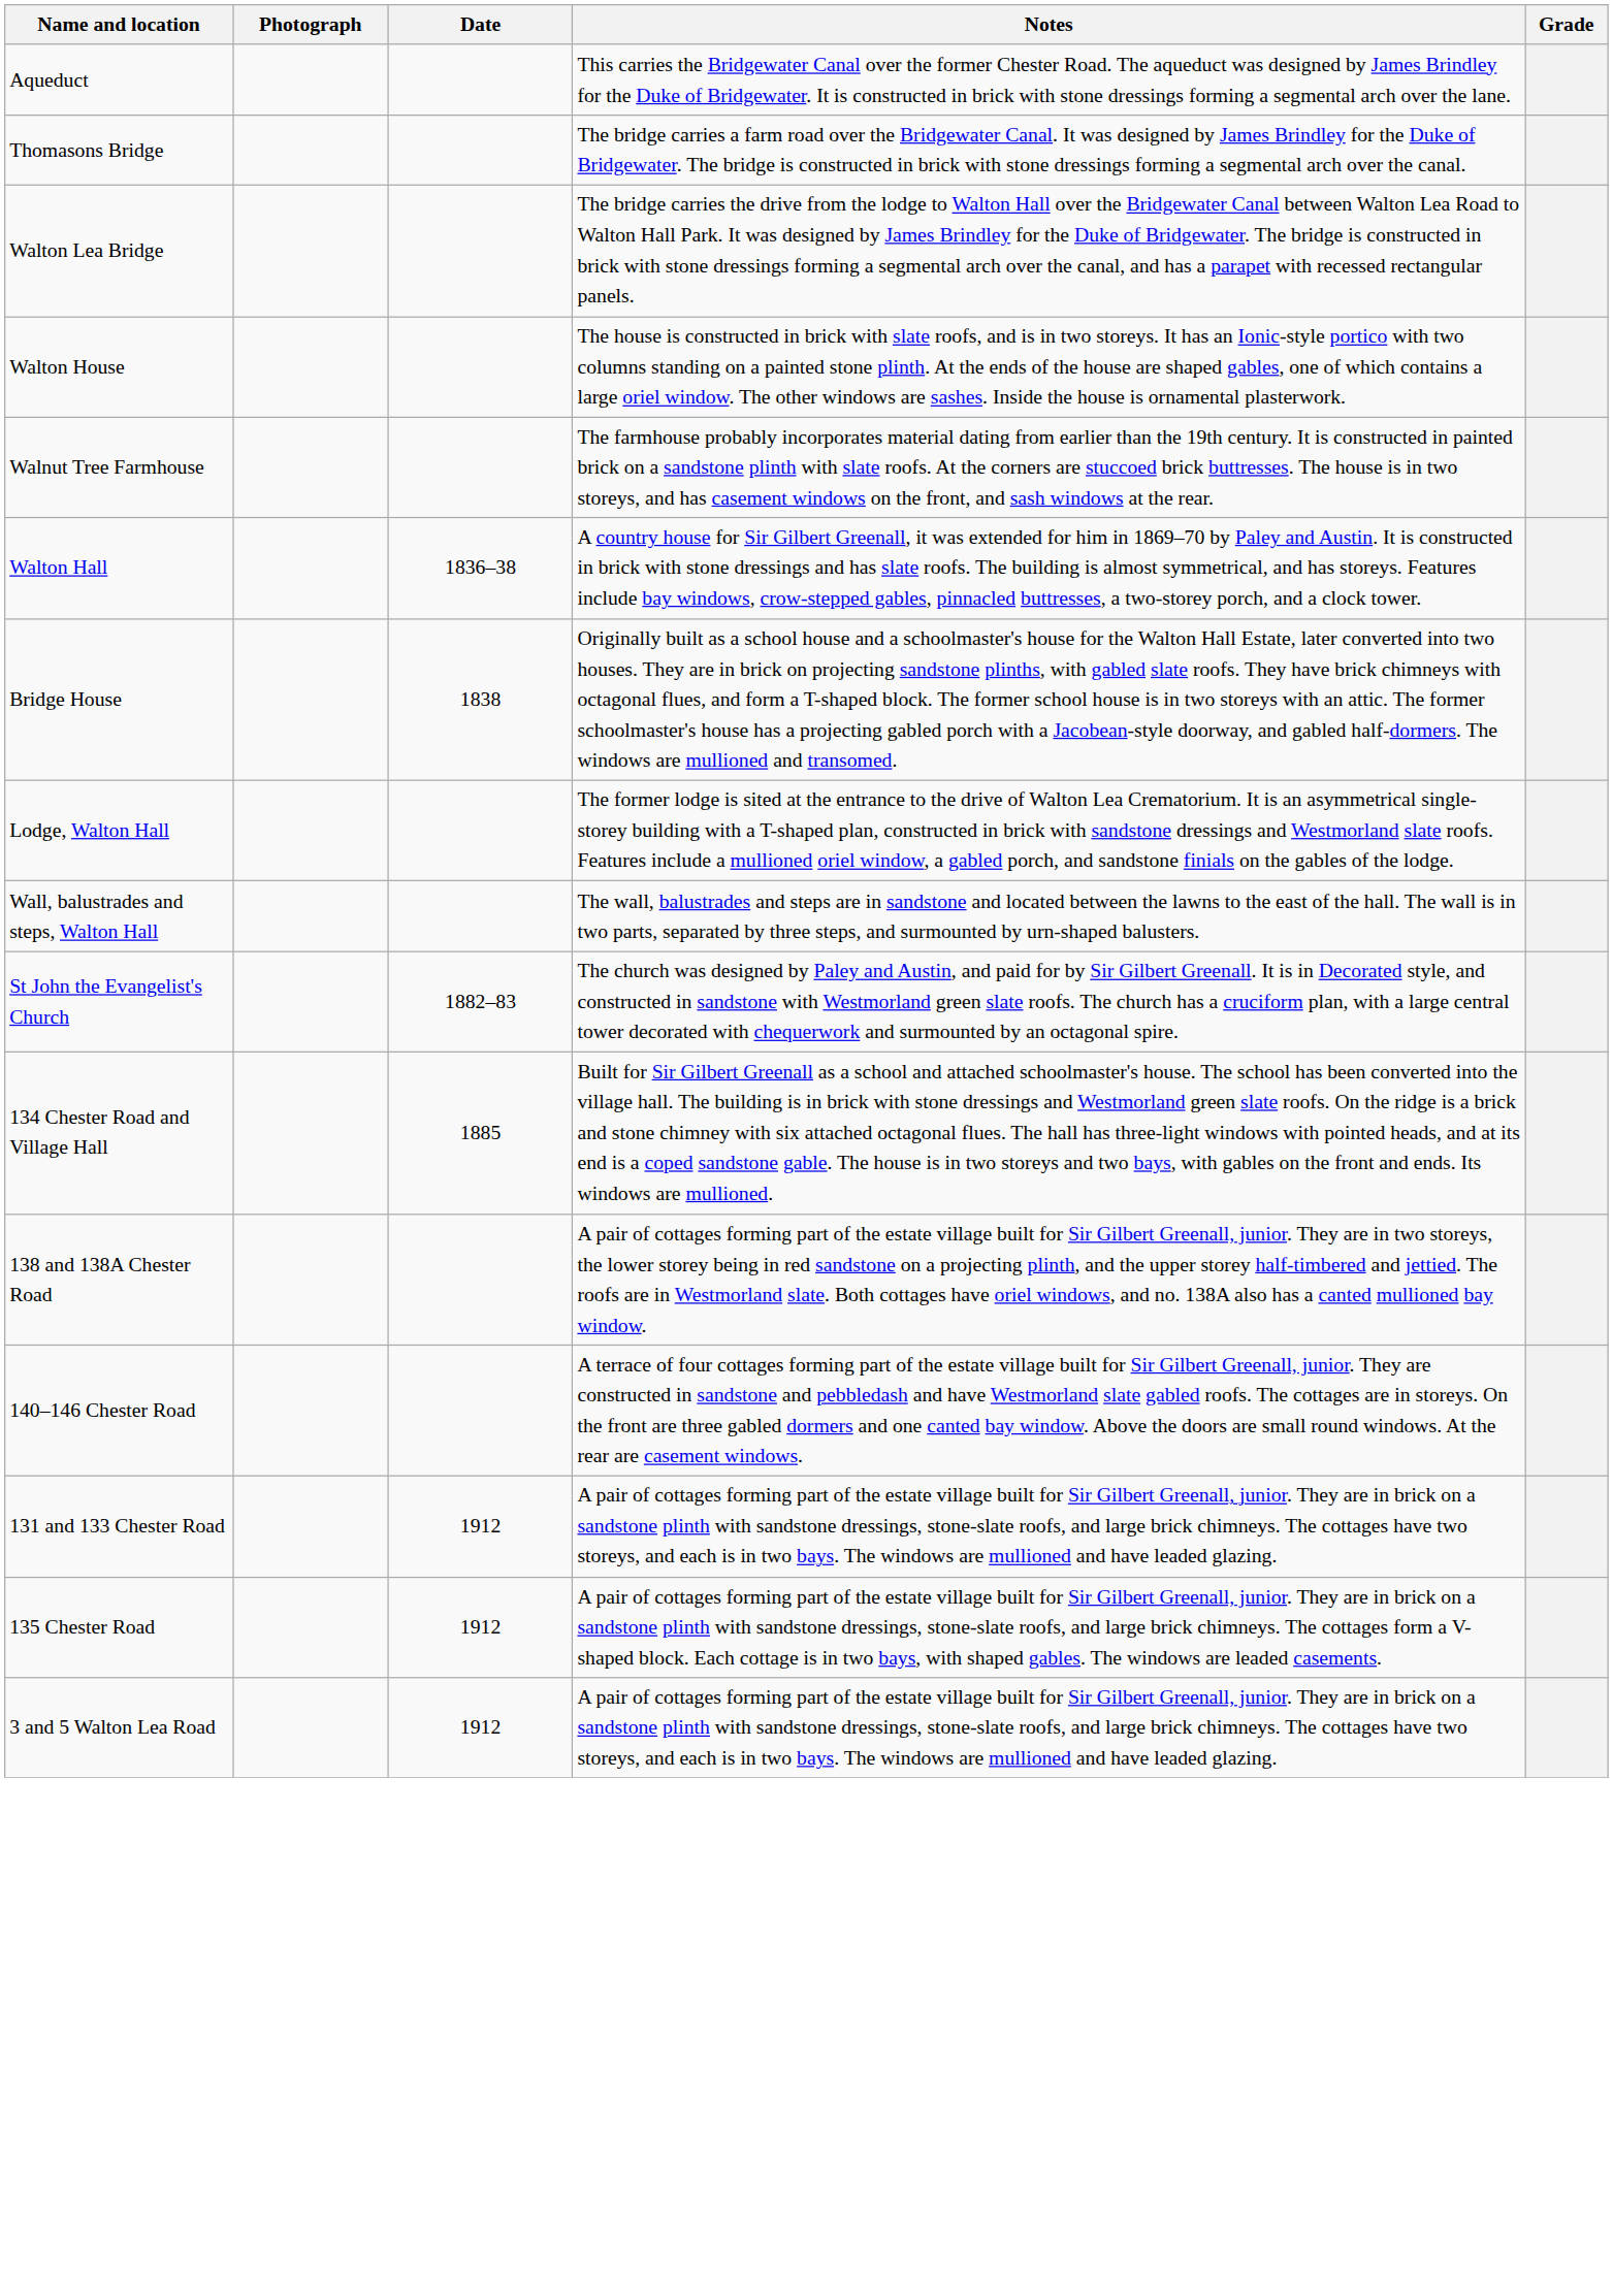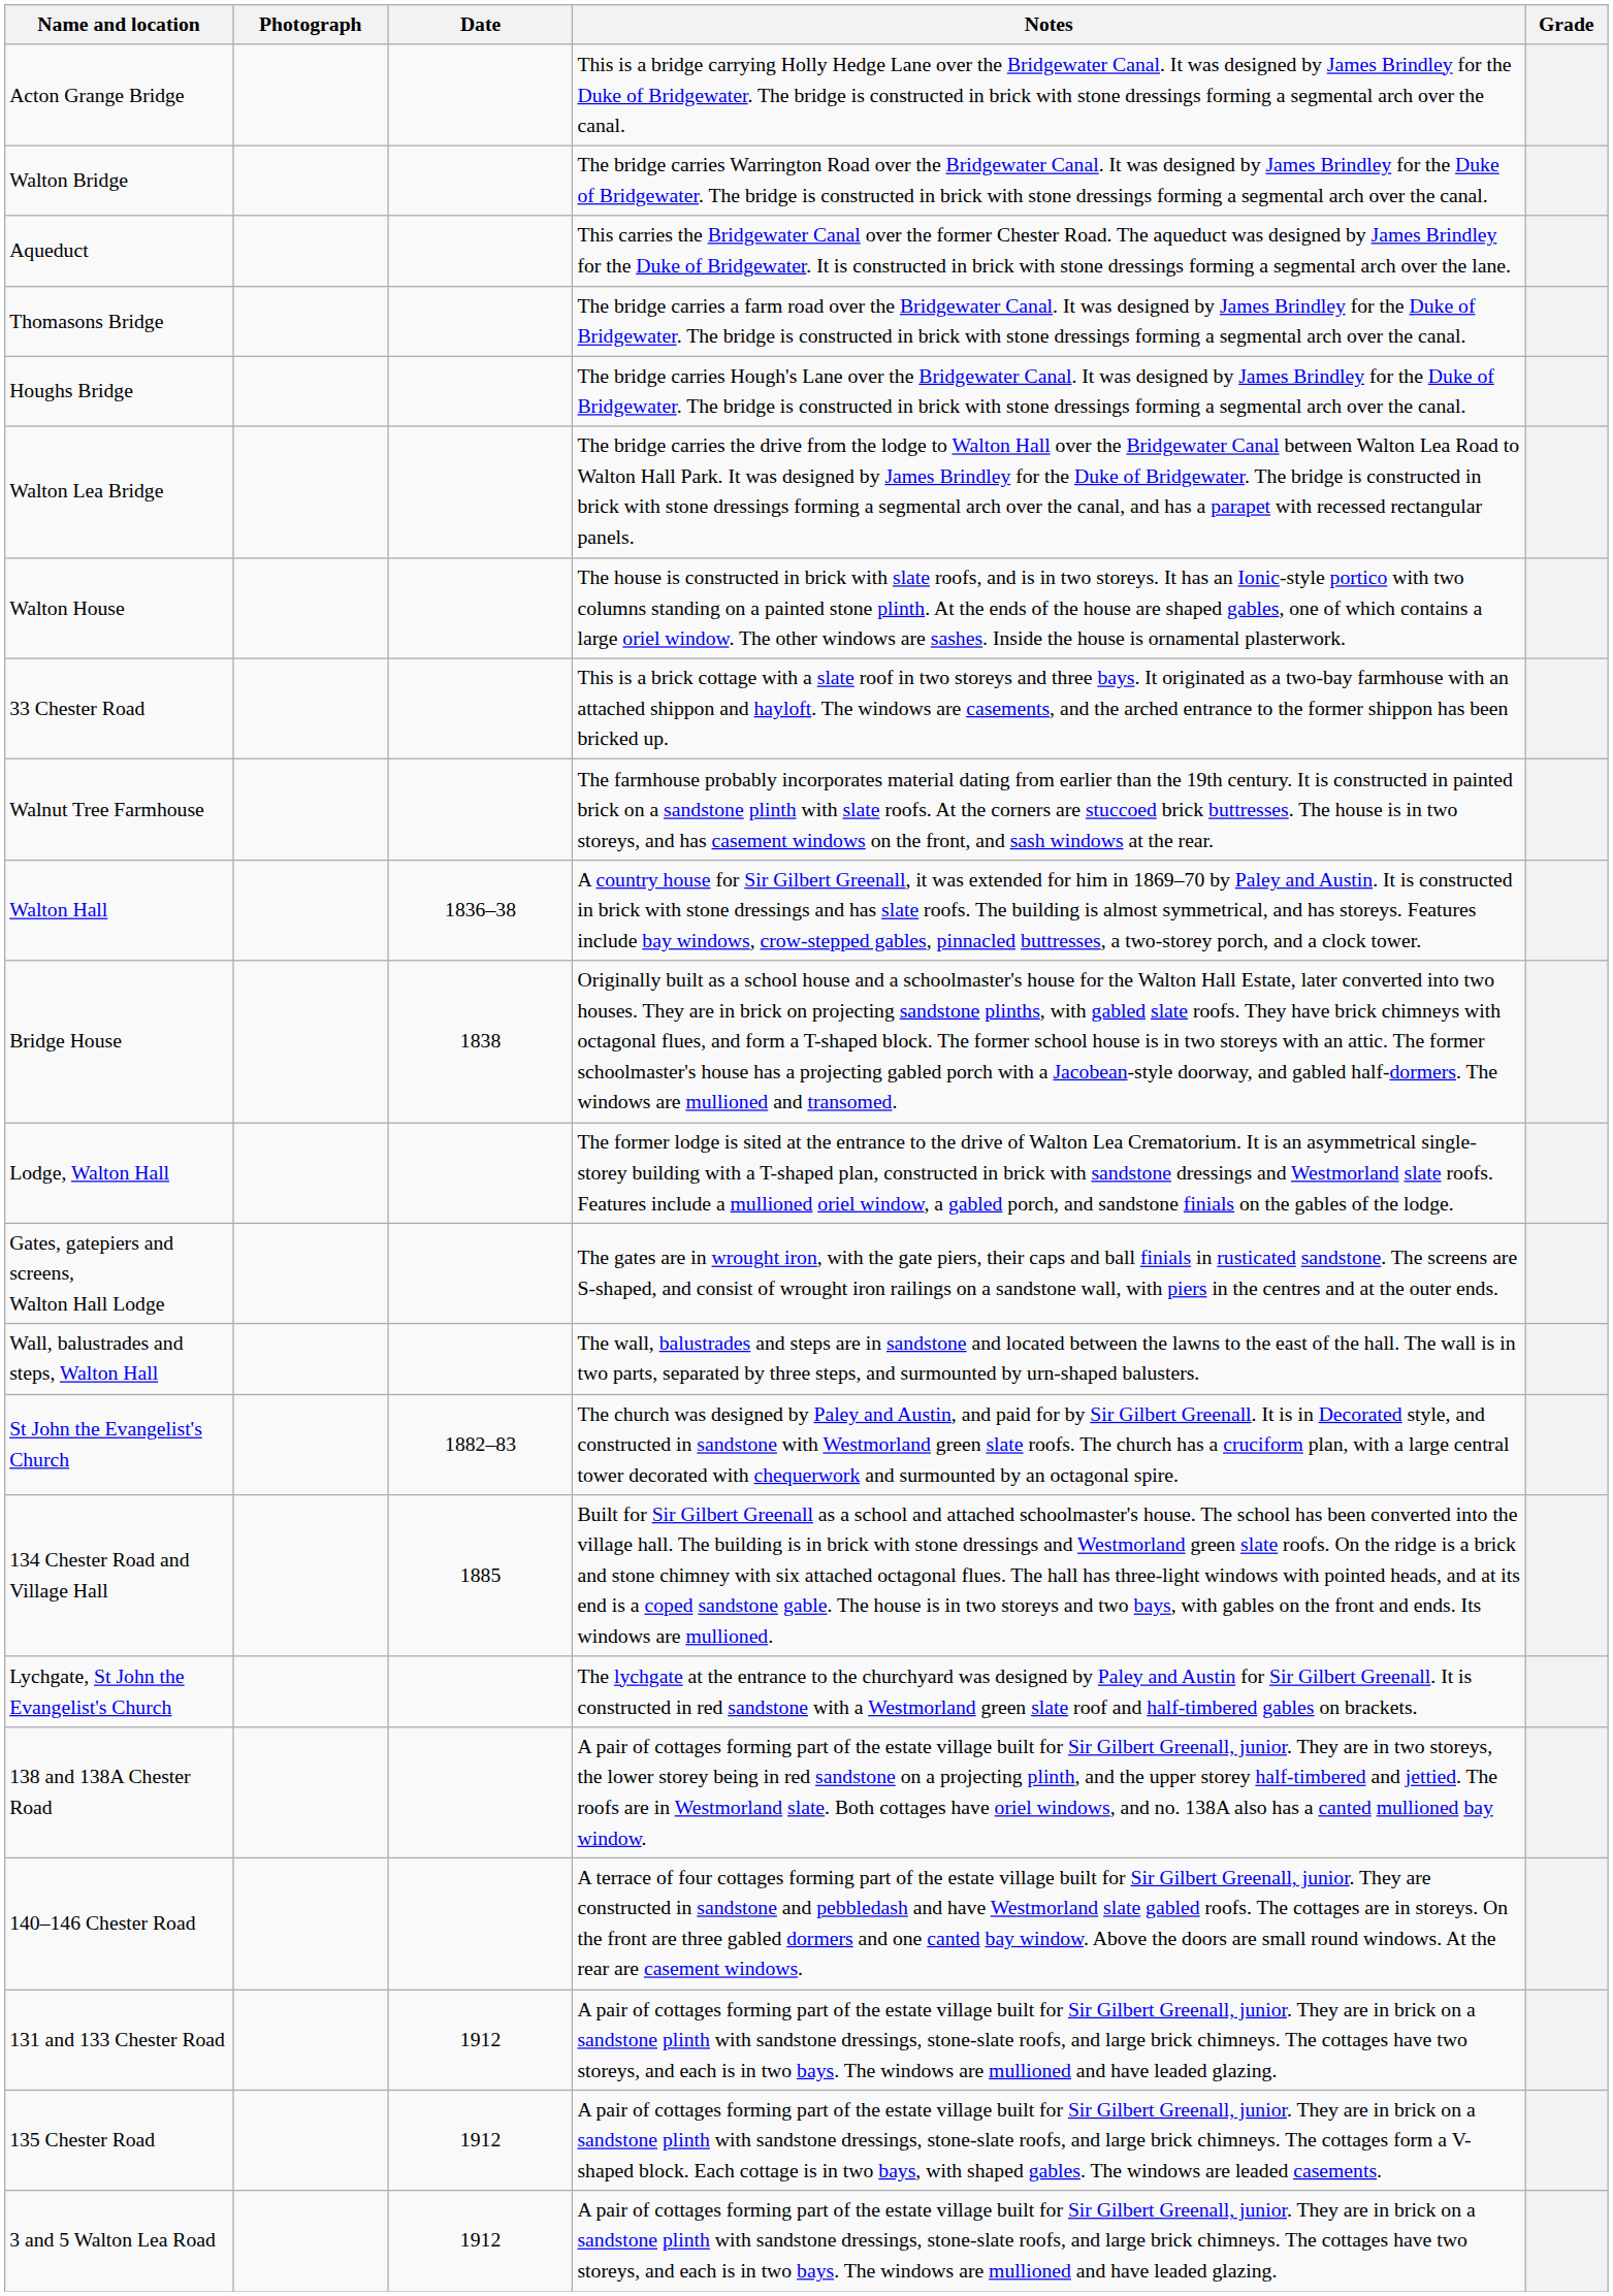 <table class="wikitable sortable plainrowheaders" style="width:100%;border:0px;text-align:left;line-height:150%;">
 <tr>
 <th scope="col"  style="width:150px">Name and location</th>
 <th scope="col"  style="width:100px" class="unsortable">Photograph</th>
 <th scope="col"  style="width:120px">Date</th>
 <th scope="col"  style="width:650px" class="unsortable">Notes</th>
 <th scope="col"  style="width:50px">Grade</th>
+</tr>
+<tr>
+<td>Acton Grange Bridge<br><small></small></td>
+<td></td>
+<td align="center"></td>
+<td>This is a bridge carrying Holly Hedge Lane over the <a href='#'>Bridgewater Canal</a>.  It was designed by <a href='#'>James Brindley</a> for the <a href='#'>Duke of Bridgewater</a>.  The bridge is constructed in brick with stone dressings forming a segmental arch over the canal.</td>
+<th></th>
+</tr>
+<tr>
+<td>Walton Bridge<br><small></small></td>
+<td></td>
+<td align="center"></td>
+<td>The bridge carries Warrington Road over the <a href='#'>Bridgewater Canal</a>.  It was designed by <a href='#'>James Brindley</a> for the <a href='#'>Duke of Bridgewater</a>.  The bridge is constructed in brick with stone dressings forming a segmental arch over the canal.</td>
+<th></th>
 </tr>
 <tr>
 <td>Aqueduct<br><small></small></td>
 <td></td>
 <td align="center"></td>
 <td>This carries the <a href='#'>Bridgewater Canal</a> over the former Chester Road.  The aqueduct was designed by <a href='#'>James Brindley</a> for the <a href='#'>Duke of Bridgewater</a>.  It is constructed in brick with stone dressings forming a segmental arch over the lane.</td>
 <th></th>
 </tr>
 <tr>
 <td>Thomasons Bridge<br><small></small></td>
 <td></td>
 <td align="center"></td>
 <td>The bridge carries a farm road over the <a href='#'>Bridgewater Canal</a>.  It was designed by <a href='#'>James Brindley</a> for the <a href='#'>Duke of Bridgewater</a>.  The bridge is constructed in brick with stone dressings forming a segmental arch over the canal.</td>
 <th></th>
 </tr>
 <tr>
+<td>Houghs Bridge<br><small></small></td>
+<td></td>
+<td align="center"></td>
+<td>The bridge carries Hough's Lane over the <a href='#'>Bridgewater Canal</a>.  It was designed by <a href='#'>James Brindley</a> for the <a href='#'>Duke of Bridgewater</a>.  The bridge is constructed in brick with stone dressings forming a segmental arch over the canal.</td>
+<th></th>
+</tr>
+<tr>
 <td>Walton Lea Bridge<br><small></small></td>
 <td></td>
 <td align="center"></td>
 <td>The bridge carries the drive from the lodge to <a href='#'>Walton Hall</a> over the <a href='#'>Bridgewater Canal</a> between Walton Lea Road to Walton Hall Park.  It was designed by <a href='#'>James Brindley</a> for the <a href='#'>Duke of Bridgewater</a>.  The bridge is constructed in brick with stone dressings forming a segmental arch over the canal, and has a <a href='#'>parapet</a> with recessed rectangular panels.</td>
 <th></th>
 </tr>
 <tr>
 <td>Walton House<br><small></small></td>
 <td></td>
 <td align="center"></td>
 <td>The house is constructed in brick with <a href='#'>slate</a> roofs, and is in two storeys.  It has an <a href='#'>Ionic</a>-style <a href='#'>portico</a> with two columns standing on a painted stone <a href='#'>plinth</a>.  At the ends of the house are shaped <a href='#'>gables</a>, one of which contains a large <a href='#'>oriel window</a>.  The other windows are <a href='#'>sashes</a>.  Inside the house is ornamental plasterwork.</td>
+<th></th>
+</tr>
+<tr>
+<td>33 Chester Road<br><small></small></td>
+<td></td>
+<td align="center"></td>
+<td>This is a brick cottage with a <a href='#'>slate</a> roof in two storeys and three <a href='#'>bays</a>.  It originated as a two-bay farmhouse with an attached shippon and <a href='#'>hayloft</a>.  The windows are <a href='#'>casements</a>, and the arched entrance to the former shippon has been bricked up.</td>
 <th></th>
 </tr>
 <tr>
 <td>Walnut Tree Farmhouse<br><small></small></td>
 <td></td>
 <td align="center"></td>
 <td>The farmhouse probably incorporates material dating from earlier than the 19th century.  It is constructed in painted brick on a <a href='#'>sandstone</a> <a href='#'>plinth</a> with <a href='#'>slate</a> roofs.  At the corners are <a href='#'>stuccoed</a> brick <a href='#'>buttresses</a>.  The house is in two storeys, and has <a href='#'>casement windows</a> on the front, and <a href='#'>sash windows</a> at the rear.</td>
 <th></th>
 </tr>
 <tr>
 <td><a href='#'>Walton Hall</a><br><small></small></td>
 <td></td>
 <td align="center">1836–38</td>
 <td>A <a href='#'>country house</a> for <a href='#'>Sir Gilbert Greenall</a>, it was extended for him in 1869–70 by <a href='#'>Paley and Austin</a>.  It is constructed in brick with stone dressings and has <a href='#'>slate</a> roofs.  The building is almost symmetrical, and has  storeys.  Features include <a href='#'>bay windows</a>, <a href='#'>crow-stepped gables</a>, <a href='#'>pinnacled</a> <a href='#'>buttresses</a>, a two-storey porch, and a clock tower.</td>
 <th></th>
 </tr>
 <tr>
 <td>Bridge House<br><small></small></td>
 <td></td>
 <td align="center">1838</td>
 <td>Originally built as a school house and a schoolmaster's house for the Walton Hall Estate, later converted into two houses.  They are in brick on projecting <a href='#'>sandstone</a> <a href='#'>plinths</a>, with <a href='#'>gabled</a> <a href='#'>slate</a> roofs.  They have brick chimneys with octagonal flues, and form a T-shaped block.  The former school house is in two storeys with an attic.  The former schoolmaster's house has a projecting gabled porch with a <a href='#'>Jacobean</a>-style doorway, and gabled half-<a href='#'>dormers</a>.  The windows are <a href='#'>mullioned</a> and <a href='#'>transomed</a>.</td>
 <th></th>
 </tr>
 <tr>
 <td>Lodge, <a href='#'>Walton Hall</a><br><small></small></td>
 <td></td>
 <td align="center"></td>
 <td>The former lodge is sited at the entrance to the drive of Walton Lea Crematorium.  It is an asymmetrical single-storey building with a T-shaped plan, constructed in brick with <a href='#'>sandstone</a> dressings and <a href='#'>Westmorland</a> <a href='#'>slate</a> roofs.  Features include a <a href='#'>mullioned</a> <a href='#'>oriel window</a>, a <a href='#'>gabled</a> porch, and sandstone <a href='#'>finials</a> on the gables of the lodge.</td>
 <th></th>
 </tr>
 <tr>
+<td>Gates, gatepiers and screens,<br>Walton Hall Lodge<br><small></small></td>
+<td></td>
+<td align="center"></td>
+<td>The gates are in <a href='#'>wrought iron</a>, with the gate piers, their caps and ball <a href='#'>finials</a> in <a href='#'>rusticated</a> <a href='#'>sandstone</a>.  The screens are S-shaped, and consist of wrought iron railings on a sandstone wall, with <a href='#'>piers</a> in the centres and at the outer ends.</td>
+<th></th>
+</tr>
+<tr>
 <td>Wall, balustrades and steps, <a href='#'>Walton Hall</a><br><small></small></td>
 <td></td>
 <td align="center"></td>
 <td>The wall, <a href='#'>balustrades</a> and steps are in <a href='#'>sandstone</a> and located between the lawns to the east of the hall.  The wall is in two parts, separated by three steps, and surmounted by urn-shaped balusters.</td>
 <th></th>
 </tr>
 <tr>
 <td><a href='#'>St John the Evangelist's Church</a><br><small></small></td>
 <td></td>
 <td align="center">1882–83</td>
 <td>The church was designed by <a href='#'>Paley and Austin</a>, and paid for by <a href='#'>Sir Gilbert Greenall</a>.  It is in <a href='#'>Decorated</a> style, and constructed in <a href='#'>sandstone</a> with <a href='#'>Westmorland</a> green <a href='#'>slate</a> roofs.  The church has a <a href='#'>cruciform</a> plan, with a large central tower decorated with <a href='#'>chequerwork</a> and surmounted by an octagonal spire.</td>
 <th></th>
 </tr>
 <tr>
 <td>134 Chester Road and Village Hall<br><small></small></td>
 <td></td>
 <td align="center">1885</td>
 <td>Built for <a href='#'>Sir Gilbert Greenall</a> as a school and attached schoolmaster's house.  The school has been converted into the village hall.  The building is in brick with stone dressings and <a href='#'>Westmorland</a> green <a href='#'>slate</a> roofs.  On the ridge is a brick and stone chimney with six attached octagonal flues.  The hall has three-light windows with pointed heads, and at its end is a <a href='#'>coped</a> <a href='#'>sandstone</a> <a href='#'>gable</a>.  The house is in two storeys and two <a href='#'>bays</a>, with gables on the front and ends.  Its windows are <a href='#'>mullioned</a>.</td>
+<th></th>
+</tr>
+<tr>
+<td>Lychgate, <a href='#'>St John the Evangelist's Church</a><br><small></small></td>
+<td></td>
+<td align="center"></td>
+<td>The <a href='#'>lychgate</a> at the entrance to the churchyard was designed by <a href='#'>Paley and Austin</a> for <a href='#'>Sir Gilbert Greenall</a>.  It is constructed in red <a href='#'>sandstone</a> with a <a href='#'>Westmorland</a> green <a href='#'>slate</a> roof and <a href='#'>half-timbered</a> <a href='#'>gables</a> on brackets.</td>
 <th></th>
 </tr>
 <tr>
 <td>138 and 138A Chester Road<br><small></small></td>
 <td></td>
 <td align="center"></td>
 <td>A pair of cottages forming part of the estate village built for <a href='#'>Sir Gilbert Greenall, junior</a>.  They are in two storeys, the lower storey being in red <a href='#'>sandstone</a> on a projecting <a href='#'>plinth</a>, and the upper storey <a href='#'>half-timbered</a> and <a href='#'>jettied</a>.  The roofs are in <a href='#'>Westmorland</a> <a href='#'>slate</a>.  Both cottages have <a href='#'>oriel windows</a>, and no. 138A also has a <a href='#'>canted</a> <a href='#'>mullioned</a> <a href='#'>bay window</a>.</td>
 <th></th>
 </tr>
 <tr>
 <td>140–146 Chester Road<br><small></small></td>
 <td></td>
 <td align="center"></td>
 <td>A terrace of four cottages forming part of the estate village built for <a href='#'>Sir Gilbert Greenall, junior</a>.  They are constructed in <a href='#'>sandstone</a> and <a href='#'>pebbledash</a> and have <a href='#'>Westmorland</a> <a href='#'>slate</a> <a href='#'>gabled</a> roofs.  The cottages are in  storeys.  On the front are three gabled <a href='#'>dormers</a> and one <a href='#'>canted</a> <a href='#'>bay window</a>.  Above the doors are small round windows.  At the rear are <a href='#'>casement windows</a>.</td>
 <th></th>
 </tr>
 <tr>
 <td>131 and 133 Chester Road<br><small></small></td>
 <td></td>
 <td align="center">1912</td>
 <td>A pair of cottages forming part of the estate village built for <a href='#'>Sir Gilbert Greenall, junior</a>.  They are in brick on a <a href='#'>sandstone</a> <a href='#'>plinth</a> with sandstone dressings, stone-slate roofs, and large brick chimneys.  The cottages have two storeys, and each is in two <a href='#'>bays</a>.  The windows are <a href='#'>mullioned</a> and have leaded glazing.</td>
 <th></th>
 </tr>
 <tr>
 <td>135 Chester Road<br><small></small></td>
 <td></td>
 <td align="center">1912</td>
 <td>A pair of cottages forming part of the estate village built for <a href='#'>Sir Gilbert Greenall, junior</a>.  They are in brick on a <a href='#'>sandstone</a> <a href='#'>plinth</a> with sandstone dressings, stone-slate roofs, and large brick chimneys.  The cottages form a V-shaped block.  Each cottage is in two <a href='#'>bays</a>, with shaped <a href='#'>gables</a>.  The windows are leaded <a href='#'>casements</a>.</td>
 <th></th>
 </tr>
 <tr>
 <td>3 and 5 Walton Lea Road<br><small></small></td>
 <td></td>
 <td align="center">1912</td>
 <td>A pair of cottages forming part of the estate village built for <a href='#'>Sir Gilbert Greenall, junior</a>.  They are in brick on a <a href='#'>sandstone</a> <a href='#'>plinth</a> with sandstone dressings, stone-slate roofs, and large brick chimneys.  The cottages have two storeys, and each is in two <a href='#'>bays</a>.  The windows are <a href='#'>mullioned</a> and have leaded glazing.</td>
 <th></th>
 </tr>
 <tr>
 </tr>
 </table>
